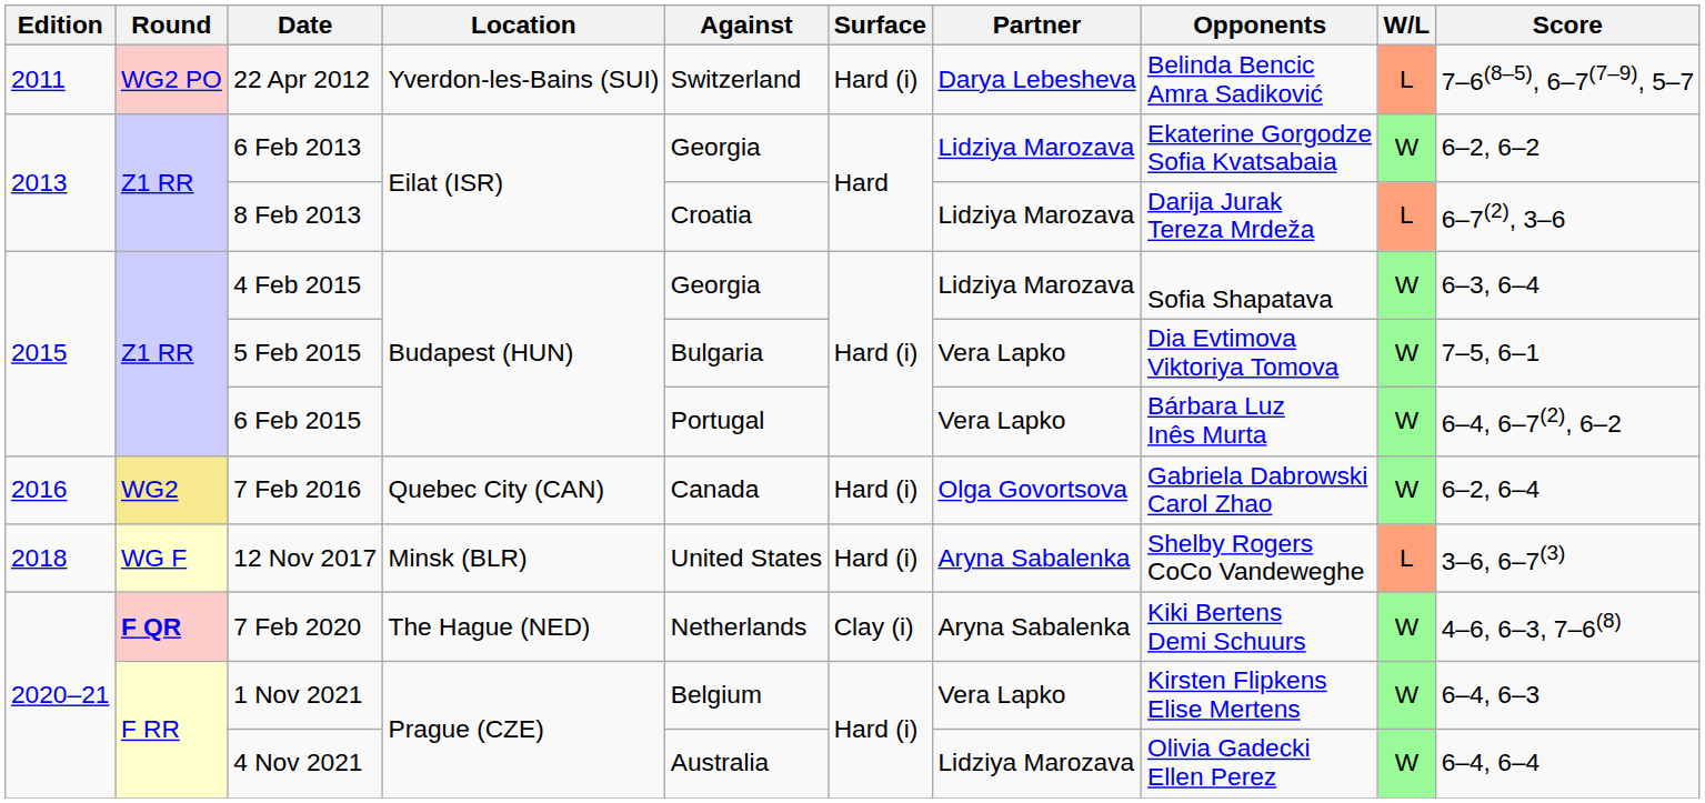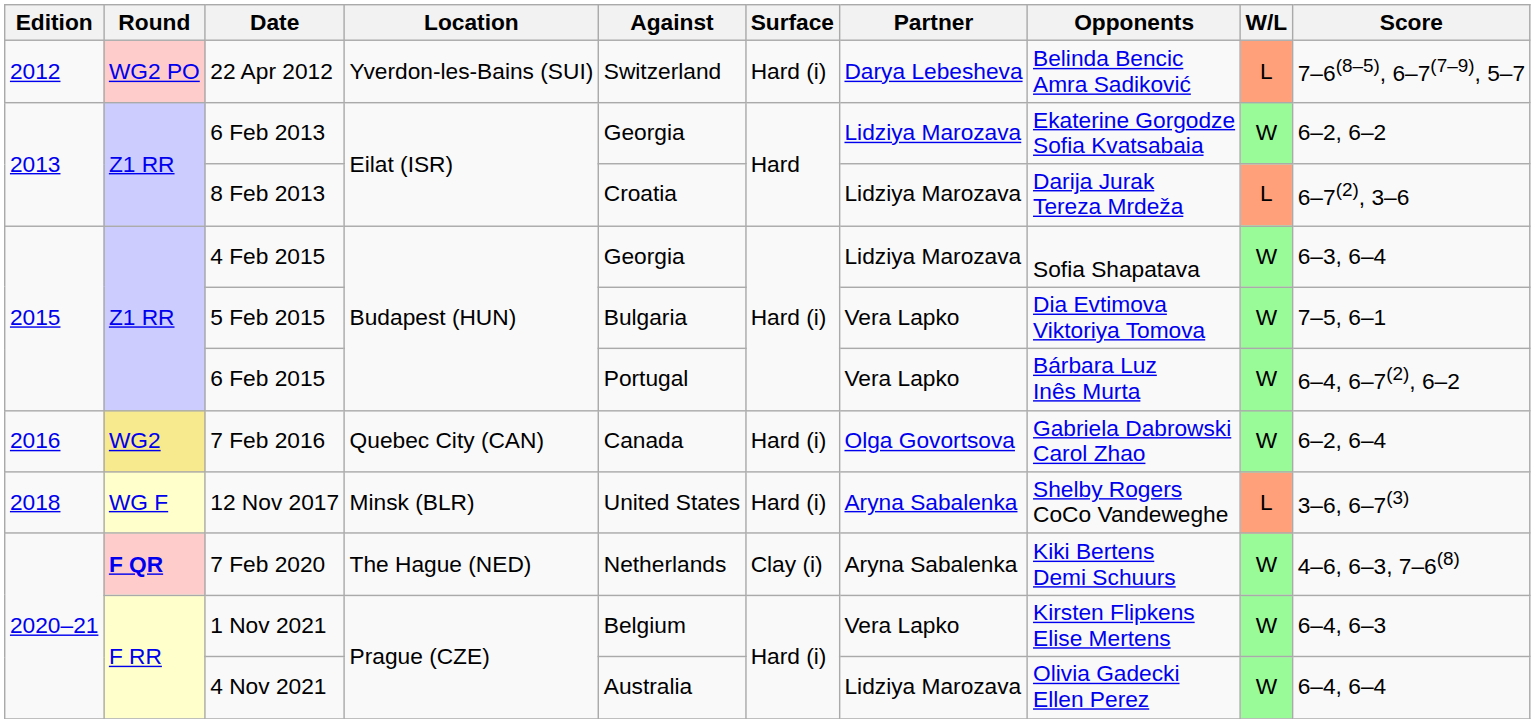 <table class="wikitable">
 <tr>
 <th>Edition</th>
 <th>Round</th>
 <th>Date</th>
 <th>Location</th>
 <th>Against</th>
 <th>Surface</th>
 <th>Partner</th>
 <th>Opponents</th>
 <th>W/L</th>
 <th>Score</th>
 </tr>
 <tr>
-<td><a href='#'>2011</a></td>
+<td><a href='#'>2012</a></td>
 <td bgcolor=ffcccc><a href='#'>WG2 PO</a></td>
 <td>22 Apr 2012</td>
 <td>Yverdon-les-Bains (SUI)</td>
 <td> Switzerland</td>
 <td>Hard (i)</td>
 <td><a href='#'>Darya Lebesheva</a></td>
 <td><a href='#'>Belinda Bencic</a> <br> <a href='#'>Amra Sadiković</a></td>
 <td style="text-align:center; background:#ffa07a;">L</td>
 <td>7–6<sup>(8–5)</sup>, 6–7<sup>(7–9)</sup>, 5–7</td>
 </tr>
 <tr>
 <td rowspan="2"><a href='#'>2013</a></td>
 <td bgcolor=ccccff rowspan="2"><a href='#'>Z1 RR</a></td>
 <td>6 Feb 2013</td>
 <td rowspan="2">Eilat (ISR)</td>
 <td> Georgia</td>
 <td rowspan="2">Hard</td>
 <td><a href='#'>Lidziya Marozava</a></td>
 <td><a href='#'>Ekaterine Gorgodze</a> <br> <a href='#'>Sofia Kvatsabaia</a></td>
 <td style="text-align:center; background:#98fb98;">W</td>
 <td>6–2, 6–2</td>
 </tr>
 <tr>
 <td>8 Feb 2013</td>
 <td> Croatia</td>
 <td>Lidziya Marozava</td>
 <td><a href='#'>Darija Jurak</a> <br> <a href='#'>Tereza Mrdeža</a></td>
 <td style="text-align:center; background:#ffa07a;">L</td>
 <td>6–7<sup>(2)</sup>, 3–6</td>
 </tr>
 <tr>
 <td rowspan="3"><a href='#'>2015</a></td>
 <td bgcolor=ccccff rowspan="3"><a href='#'>Z1 RR</a></td>
 <td>4 Feb 2015</td>
 <td rowspan="3">Budapest (HUN)</td>
 <td> Georgia</td>
 <td rowspan="3">Hard (i)</td>
 <td>Lidziya Marozava</td>
 <td> <br> Sofia Shapatava</td>
 <td style="text-align:center; background:#98fb98;">W</td>
 <td>6–3, 6–4</td>
 </tr>
 <tr>
 <td>5 Feb 2015</td>
 <td> Bulgaria</td>
 <td>Vera Lapko</td>
 <td><a href='#'>Dia Evtimova</a> <br> <a href='#'>Viktoriya Tomova</a></td>
 <td style="text-align:center; background:#98fb98;">W</td>
 <td>7–5, 6–1</td>
 </tr>
 <tr>
 <td>6 Feb 2015</td>
 <td> Portugal</td>
 <td>Vera Lapko</td>
 <td><a href='#'>Bárbara Luz</a> <br> <a href='#'>Inês Murta</a></td>
 <td style="text-align:center; background:#98fb98;">W</td>
 <td>6–4, 6–7<sup>(2)</sup>, 6–2</td>
 </tr>
 <tr>
 <td><a href='#'>2016</a></td>
 <td bgcolor=#F7E98E><a href='#'>WG2</a></td>
 <td>7 Feb 2016</td>
 <td>Quebec City (CAN)</td>
 <td> Canada</td>
 <td>Hard (i)</td>
 <td><a href='#'>Olga Govortsova</a></td>
 <td><a href='#'>Gabriela Dabrowski</a> <br> <a href='#'>Carol Zhao</a></td>
 <td style="text-align:center; background:#98fb98;">W</td>
 <td>6–2, 6–4</td>
 </tr>
 <tr>
 <td><a href='#'>2018</a></td>
 <td bgcolor=ffffcc><a href='#'>WG F</a></td>
 <td>12 Nov 2017</td>
 <td>Minsk (BLR)</td>
 <td> United States</td>
 <td>Hard (i)</td>
 <td><a href='#'>Aryna Sabalenka</a></td>
 <td><a href='#'>Shelby Rogers</a> <br> CoCo Vandeweghe</td>
 <td style="text-align:center; background:#ffa07a;">L</td>
 <td>3–6, 6–7<sup>(3)</sup></td>
 </tr>
 <tr>
 <td rowspan="3"><a href='#'>2020–21</a></td>
 <td bgcolor=ffcccc><strong><a href='#'>F QR</a></strong></td>
 <td>7 Feb 2020</td>
 <td>The Hague (NED)</td>
 <td> Netherlands</td>
 <td>Clay (i)</td>
 <td>Aryna Sabalenka</td>
 <td><a href='#'>Kiki Bertens</a> <br><a href='#'>Demi Schuurs</a></td>
 <td style="text-align:center; background:#98FB98;">W</td>
 <td>4–6, 6–3, 7–6<sup>(8)</sup></td>
 </tr>
 <tr>
 <td bgcolor=ffffcc rowspan="2"><a href='#'>F RR</a></td>
 <td>1 Nov 2021</td>
 <td rowspan="2">Prague (CZE)</td>
 <td> Belgium</td>
 <td rowspan="2">Hard (i)</td>
 <td>Vera Lapko</td>
 <td><a href='#'>Kirsten Flipkens</a> <br> <a href='#'>Elise Mertens</a></td>
 <td style="text-align:center; background:#98FB98;">W</td>
 <td>6–4, 6–3</td>
 </tr>
 <tr>
 <td>4 Nov 2021</td>
 <td> Australia</td>
 <td>Lidziya Marozava</td>
 <td><a href='#'>Olivia Gadecki</a> <br> <a href='#'>Ellen Perez</a></td>
 <td style="text-align:center; background:#98FB98;">W</td>
 <td>6–4, 6–4</td>
 </tr>
 </table>
